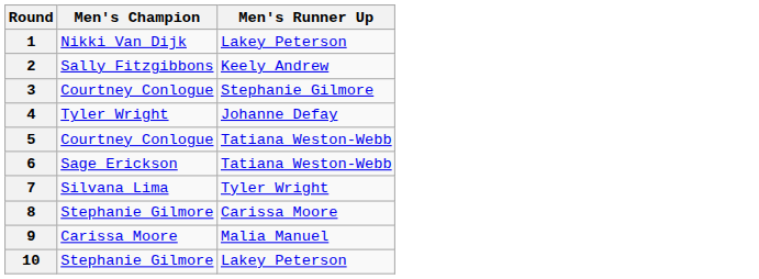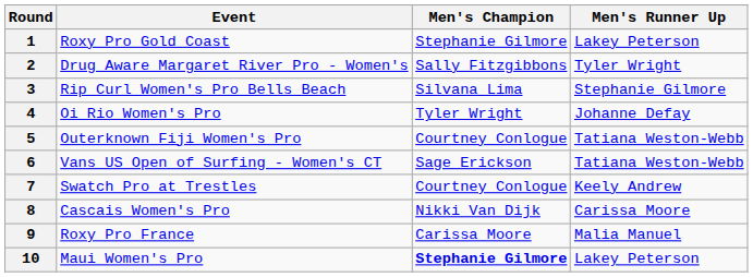 <table class="wikitable">
 <tr>
 <th>Round</th>
+<th>Event</th>
 <th>Men's Champion</th>
 <th>Men's Runner Up</th>
 </tr>
 <tr>
 <th>1</th>
-<td> <a href='#'>Nikki Van Dijk</a></td>
+<td> <a href='#'>Roxy Pro Gold Coast</a></td>
+<td> <a href='#'>Stephanie Gilmore</a></td>
 <td> <a href='#'>Lakey Peterson</a></td>
 </tr>
 <tr>
 <th>2</th>
+<td> <a href='#'>Drug Aware Margaret River Pro - Women's</a></td>
 <td> <a href='#'>Sally Fitzgibbons</a></td>
-<td> <a href='#'>Keely Andrew</a></td>
+<td> <a href='#'>Tyler Wright</a></td>
 </tr>
 <tr>
 <th>3</th>
-<td> <a href='#'>Courtney Conlogue</a></td>
+<td> <a href='#'>Rip Curl Women's Pro Bells Beach</a></td>
+<td> <a href='#'>Silvana Lima</a></td>
 <td> <a href='#'>Stephanie Gilmore</a></td>
 </tr>
 <tr>
 <th>4</th>
+<td> <a href='#'>Oi Rio Women's Pro</a></td>
 <td> <a href='#'>Tyler Wright</a></td>
 <td> <a href='#'>Johanne Defay</a></td>
 </tr>
 <tr>
 <th>5</th>
+<td> <a href='#'>Outerknown Fiji Women's Pro</a></td>
 <td> <a href='#'>Courtney Conlogue</a></td>
 <td> <a href='#'>Tatiana Weston-Webb</a></td>
 </tr>
 <tr>
 <th>6</th>
+<td> <a href='#'>Vans US Open of Surfing - Women's CT</a></td>
 <td> <a href='#'>Sage Erickson</a></td>
 <td> <a href='#'>Tatiana Weston-Webb</a></td>
 </tr>
 <tr>
 <th>7</th>
-<td> <a href='#'>Silvana Lima</a></td>
-<td> <a href='#'>Tyler Wright</a></td>
+<td> <a href='#'>Swatch Pro at Trestles</a></td>
+<td> <a href='#'>Courtney Conlogue</a></td>
+<td> <a href='#'>Keely Andrew</a></td>
 </tr>
 <tr>
 <th>8</th>
-<td> <a href='#'>Stephanie Gilmore</a></td>
+<td> <a href='#'>Cascais Women's Pro</a></td>
+<td> <a href='#'>Nikki Van Dijk</a></td>
 <td> <a href='#'>Carissa Moore</a></td>
 </tr>
 <tr>
 <th>9</th>
+<td> <a href='#'>Roxy Pro France</a></td>
 <td> <a href='#'>Carissa Moore</a></td>
 <td> <a href='#'>Malia Manuel</a></td>
 </tr>
 <tr>
 <th>10</th>
-<td> <a href='#'>Stephanie Gilmore</a></td>
+<td> <a href='#'>Maui Women's Pro</a></td>
+<td><strong> <a href='#'>Stephanie Gilmore</a></strong></td>
 <td> <a href='#'>Lakey Peterson</a></td>
 </tr>
 </table>
